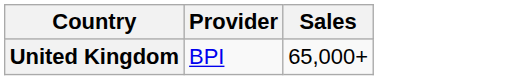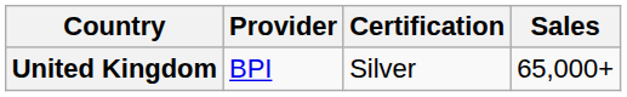 <table class="wikitable plainrowheaders">
 <tr>
 <th scope="col">Country</th>
 <th scope="col">Provider</th>
+<th scope="col">Certification</th>
 <th scope="col">Sales</th>
 </tr>
 <tr>
 <th scope="row">United Kingdom</th>
 <td><a href='#'>BPI</a></td>
+<td>Silver</td>
 <td>65,000+</td>
 </tr>
 </table>
